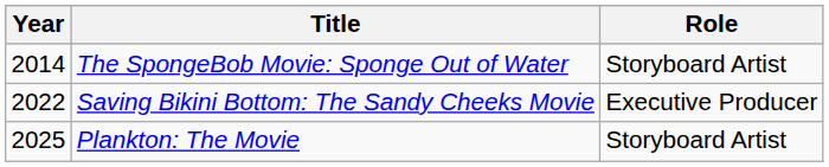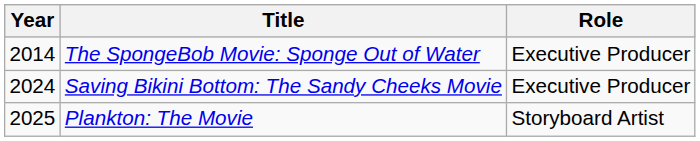 <table class="wikitable">
 <tr style="background:#b0c4de; text-align:center;">
 <th>Year</th>
 <th>Title</th>
 <th>Role</th>
 </tr>
 <tr>
 <td>2014</td>
 <td><em><a href='#'>The SpongeBob Movie: Sponge Out of Water</a></em></td>
-<td>Storyboard Artist</td>
+<td>Executive Producer</td>
 </tr>
 <tr>
-<td>2022</td>
+<td>2024</td>
 <td><em><a href='#'>Saving Bikini Bottom: The Sandy Cheeks Movie</a></em></td>
 <td>Executive Producer</td>
 </tr>
 <tr>
 <td>2025</td>
 <td><em><a href='#'>Plankton: The Movie</a></em></td>
 <td>Storyboard Artist</td>
 </tr>
 </table>
